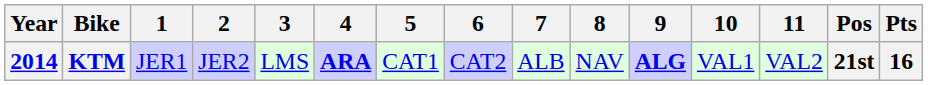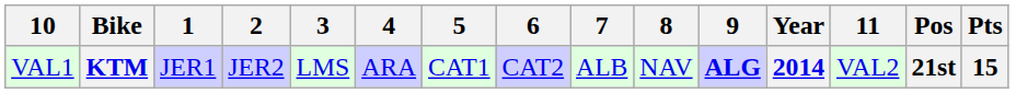 <table class="wikitable" style="text-align:center">
 <tr>
-<th>Year</th>
+<th>10</th>
 <th>Bike</th>
 <th>1</th>
 <th>2</th>
 <th>3</th>
 <th>4</th>
 <th>5</th>
 <th>6</th>
 <th>7</th>
 <th>8</th>
 <th>9</th>
-<th>10</th>
+<th>Year</th>
 <th>11</th>
 <th>Pos</th>
 <th>Pts</th>
 </tr>
 <tr>
-<th><a href='#'>2014</a></th>
+<td style="background:#dfffdf;"><a href='#'>VAL1</a><br></td>
 <th><a href='#'>KTM</a></th>
 <td style="background:#cfcfff;"><a href='#'>JER1</a><br></td>
 <td style="background:#cfcfff;"><a href='#'>JER2</a><br></td>
 <td style="background:#dfffdf;"><a href='#'>LMS</a><br></td>
-<td style="background:#cfcfff;"><strong><a href='#'>ARA</a><br></strong></td>
+<td style="background:#cfcfff;"><a href='#'>ARA</a><br></td>
 <td style="background:#dfffdf;"><a href='#'>CAT1</a><br></td>
 <td style="background:#cfcfff;"><a href='#'>CAT2</a><br></td>
 <td style="background:#dfffdf;"><a href='#'>ALB</a><br></td>
 <td style="background:#dfffdf;"><a href='#'>NAV</a><br></td>
 <td style="background:#cfcfff;"><strong><a href='#'>ALG</a><br></strong></td>
-<td style="background:#dfffdf;"><a href='#'>VAL1</a><br></td>
+<th><a href='#'>2014</a></th>
 <td style="background:#dfffdf;"><a href='#'>VAL2</a><br></td>
 <th style="background:#;">21st</th>
-<th style="background:#;">16</th>
+<th style="background:#;">15</th>
 </tr>
 </table>
